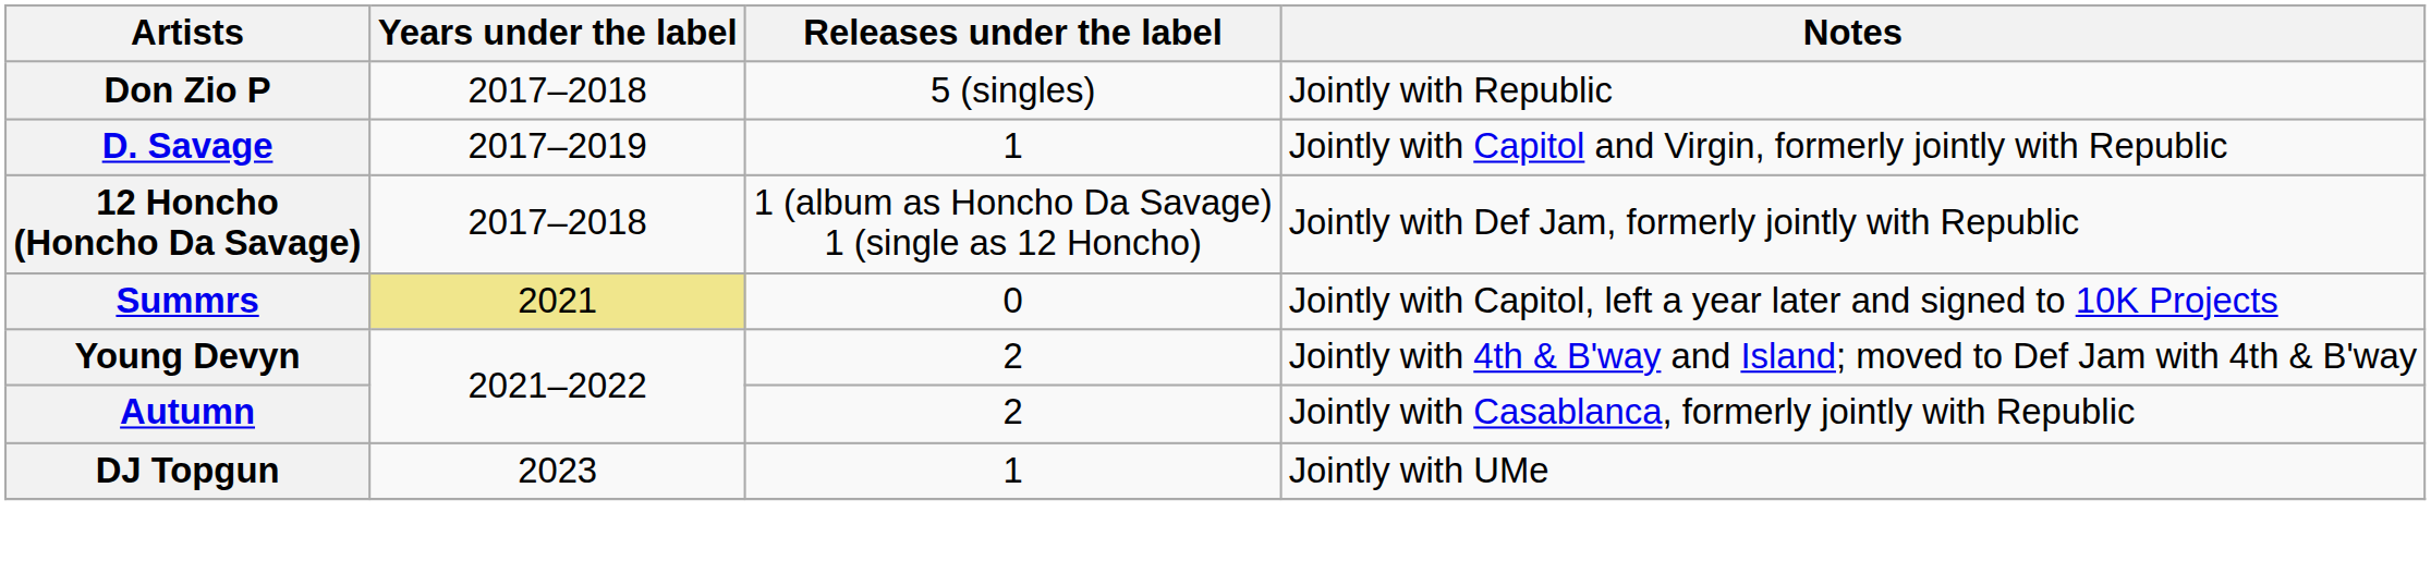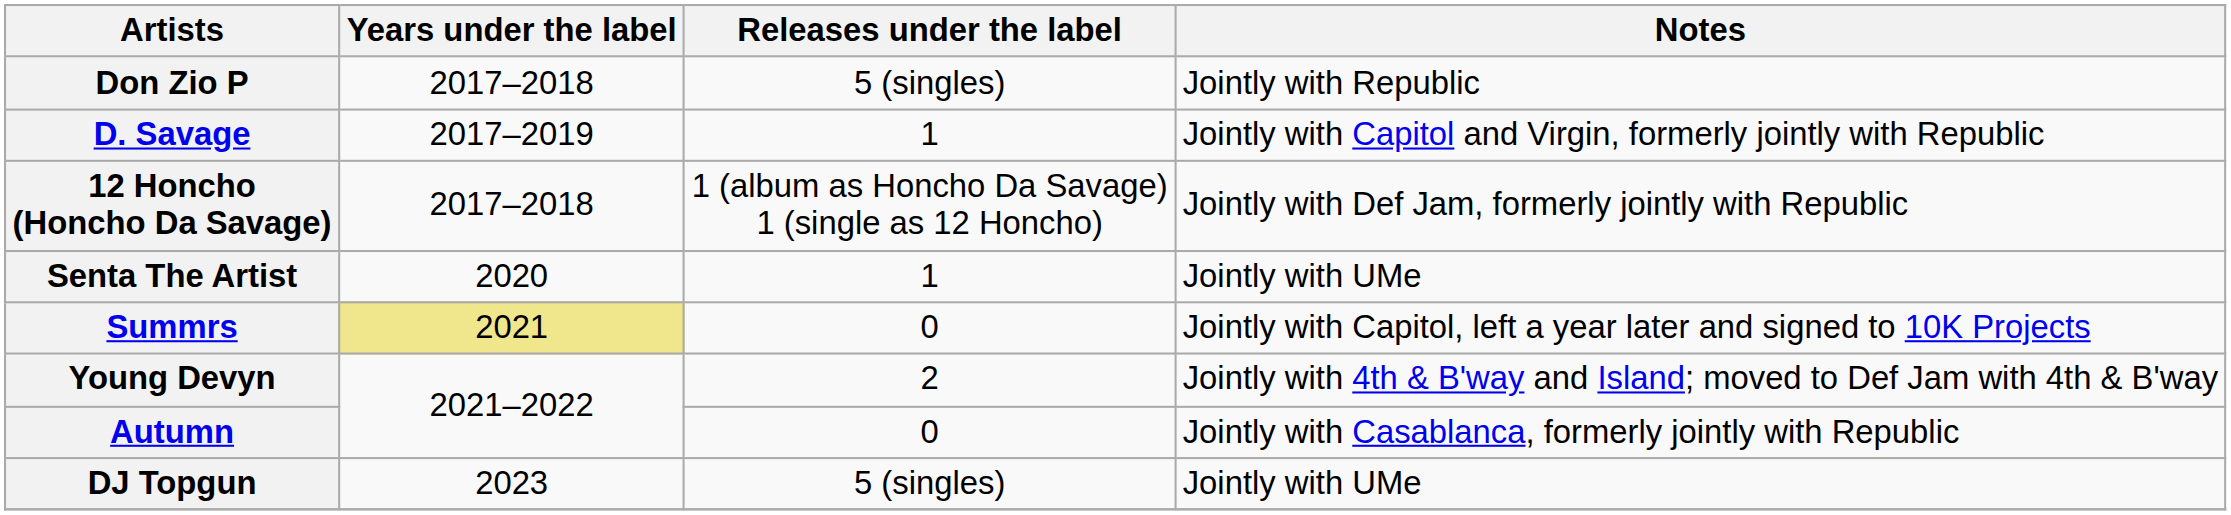 <table class="wikitable sortable">
 <tr>
 <th>Artists</th>
 <th>Years under the label</th>
 <th>Releases under the label</th>
 <th>Notes</th>
 </tr>
 <tr>
 <th>Don Zio P</th>
 <td style="text-align:center;">2017–2018</td>
 <td style="text-align:center;">5 (singles)</td>
 <td>Jointly with Republic</td>
 </tr>
 <tr>
 <th><a href='#'>D. Savage</a></th>
 <td style="text-align:center;">2017–2019</td>
 <td style="text-align:center;">1</td>
 <td>Jointly with <a href='#'>Capitol</a> and Virgin, formerly jointly with Republic</td>
 </tr>
 <tr>
 <th>12 Honcho<br>(Honcho Da Savage)</th>
 <td style="text-align:center;">2017–2018</td>
 <td style="text-align:center;">1 (album as Honcho Da Savage)<br>1 (single as 12 Honcho)</td>
 <td>Jointly with Def Jam, formerly jointly with Republic</td>
 </tr>
 <tr>
+<th>Senta The Artist</th>
+<td style="text-align:center;">2020</td>
+<td style="text-align:center;">1</td>
+<td>Jointly with UMe</td>
+</tr>
+<tr>
 <th><a href='#'>Summrs</a></th>
 <td style="background: khaki; text-align:center;">2021</td>
 <td style="text-align:center;">0</td>
 <td>Jointly with Capitol, left a year later and signed to <a href='#'>10K Projects</a></td>
 </tr>
 <tr>
 <th>Young Devyn</th>
 <td rowspan="2" style="text-align:center;">2021–2022</td>
 <td style="text-align:center;">2</td>
 <td>Jointly with <a href='#'>4th & B'way</a> and <a href='#'>Island</a>; moved to Def Jam with 4th & B'way</td>
 </tr>
 <tr>
 <th><a href='#'>Autumn</a></th>
-<td style="text-align:center;">2</td>
+<td style="text-align:center;">0</td>
 <td>Jointly with <a href='#'>Casablanca</a>, formerly jointly with Republic</td>
 </tr>
 <tr>
 <th>DJ Topgun</th>
 <td style="text-align:center;">2023</td>
-<td style="text-align:center;">1</td>
+<td style="text-align:center;">5 (singles)</td>
 <td rowspan="1">Jointly with UMe</td>
 </tr>
 <tr>
 </tr>
 </table>
